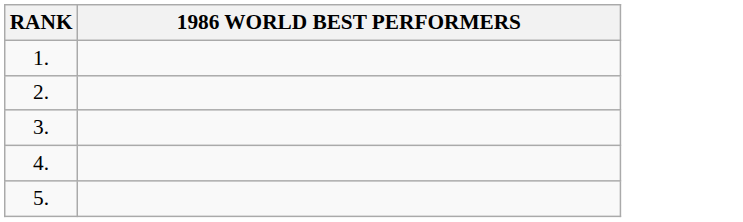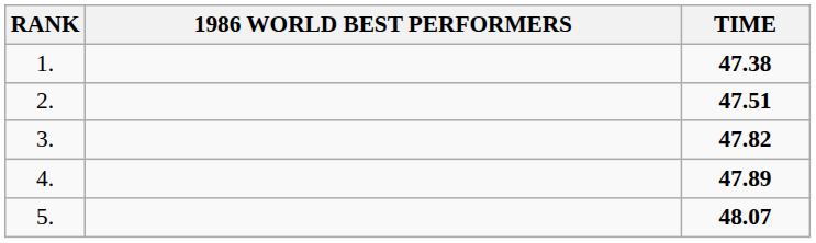 <table class="wikitable" style="border-collapse: collapse; font-size: 90%;">
 <tr>
 <th>RANK</th>
 <th align="center" style="width: 25em">1986 WORLD BEST PERFORMERS</th>
+<th align="center" style="width: 5em">TIME</th>
 </tr>
 <tr>
 <td align="center">1.</td>
 <td></td>
+<td align="center"><strong>47.38</strong></td>
 </tr>
 <tr>
 <td align="center">2.</td>
 <td></td>
+<td align="center"><strong>47.51</strong></td>
 </tr>
 <tr>
 <td align="center">3.</td>
 <td></td>
+<td align="center"><strong>47.82</strong></td>
 </tr>
 <tr>
 <td align="center">4.</td>
 <td></td>
+<td align="center"><strong>47.89</strong></td>
 </tr>
 <tr>
 <td align="center">5.</td>
 <td></td>
+<td align="center"><strong>48.07</strong></td>
 </tr>
 </table>
